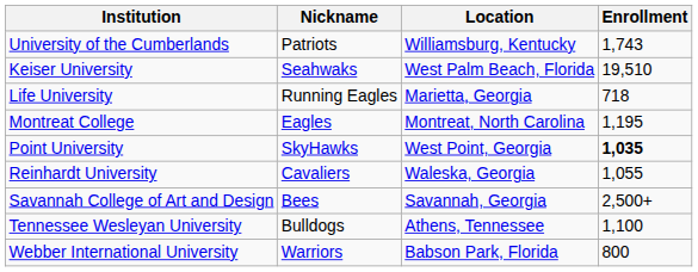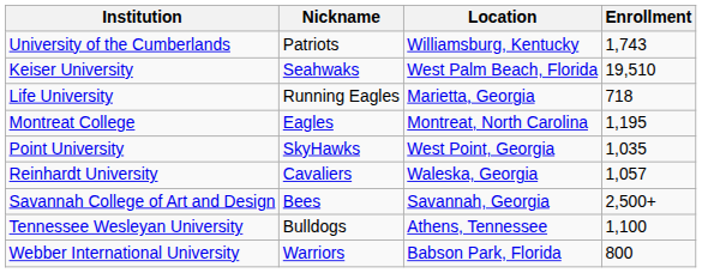 <table class="wikitable">
 <tr>
 <th>Institution</th>
 <th>Nickname</th>
 <th>Location</th>
 <th>Enrollment</th>
 </tr>
 <tr>
 <td><a href='#'>University of the Cumberlands</a></td>
 <td>Patriots</td>
 <td><a href='#'>Williamsburg, Kentucky</a></td>
 <td>1,743</td>
 </tr>
 <tr>
 <td><a href='#'>Keiser University</a></td>
 <td><a href='#'>Seahwaks</a></td>
 <td><a href='#'>West Palm Beach, Florida</a></td>
 <td>19,510</td>
 </tr>
 <tr>
 <td><a href='#'>Life University</a></td>
 <td>Running Eagles</td>
 <td><a href='#'>Marietta, Georgia</a></td>
 <td>718</td>
 </tr>
 <tr>
 <td><a href='#'>Montreat College</a></td>
 <td><a href='#'>Eagles</a></td>
 <td><a href='#'>Montreat, North Carolina</a></td>
 <td>1,195</td>
 </tr>
 <tr>
 <td><a href='#'>Point University</a></td>
 <td><a href='#'>SkyHawks</a></td>
 <td><a href='#'>West Point, Georgia</a></td>
-<td><strong>1,035</strong></td>
+<td>1,035</td>
 </tr>
 <tr>
 <td><a href='#'>Reinhardt University</a></td>
 <td><a href='#'>Cavaliers</a></td>
 <td><a href='#'>Waleska, Georgia</a></td>
-<td>1,055</td>
+<td>1,057</td>
 </tr>
 <tr>
 <td><a href='#'>Savannah College of Art and Design</a></td>
 <td><a href='#'>Bees</a></td>
 <td><a href='#'>Savannah, Georgia</a></td>
 <td>2,500+</td>
 </tr>
 <tr>
 <td><a href='#'>Tennessee Wesleyan University</a></td>
 <td>Bulldogs</td>
 <td><a href='#'>Athens, Tennessee</a></td>
 <td>1,100</td>
 </tr>
 <tr>
 <td><a href='#'>Webber International University</a></td>
 <td><a href='#'>Warriors</a></td>
 <td><a href='#'>Babson Park, Florida</a></td>
 <td>800</td>
 </tr>
 </table>
